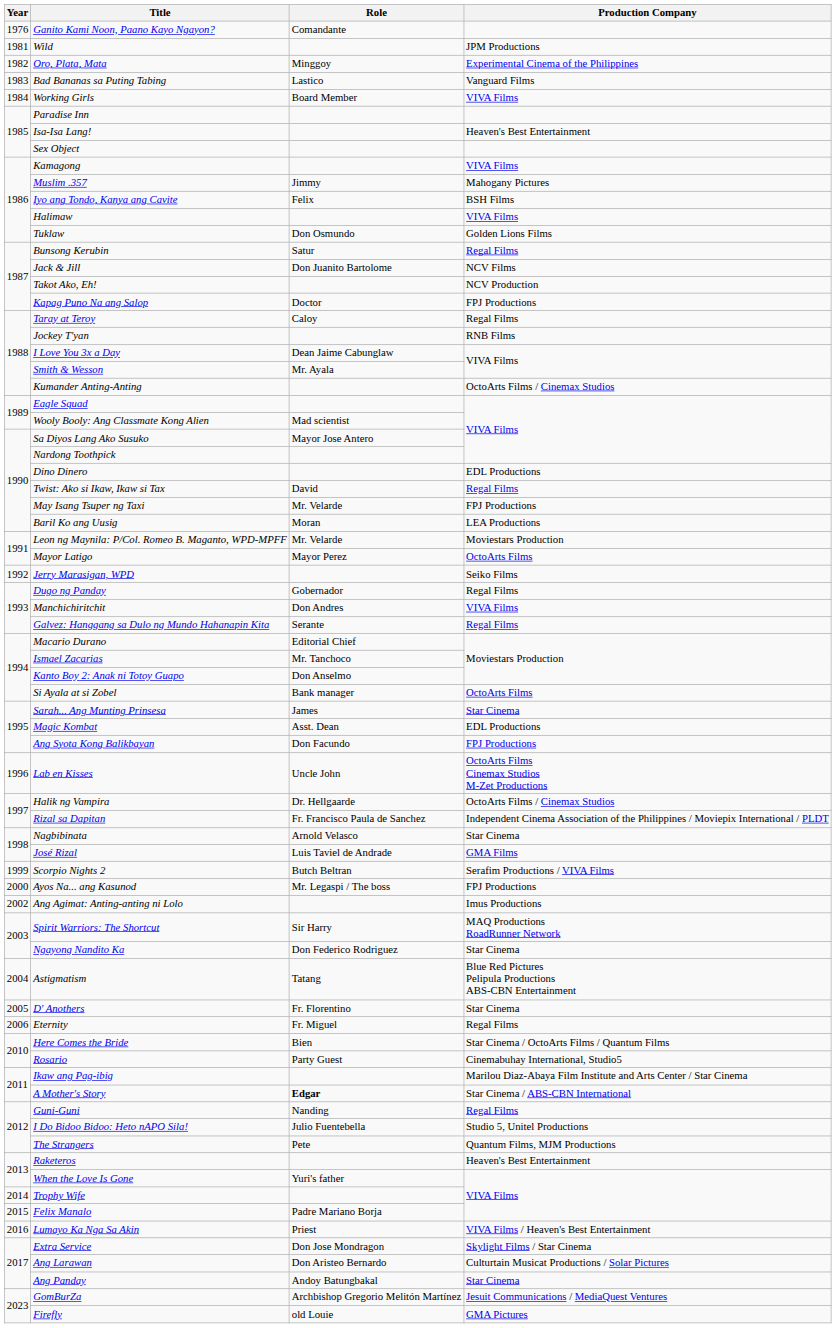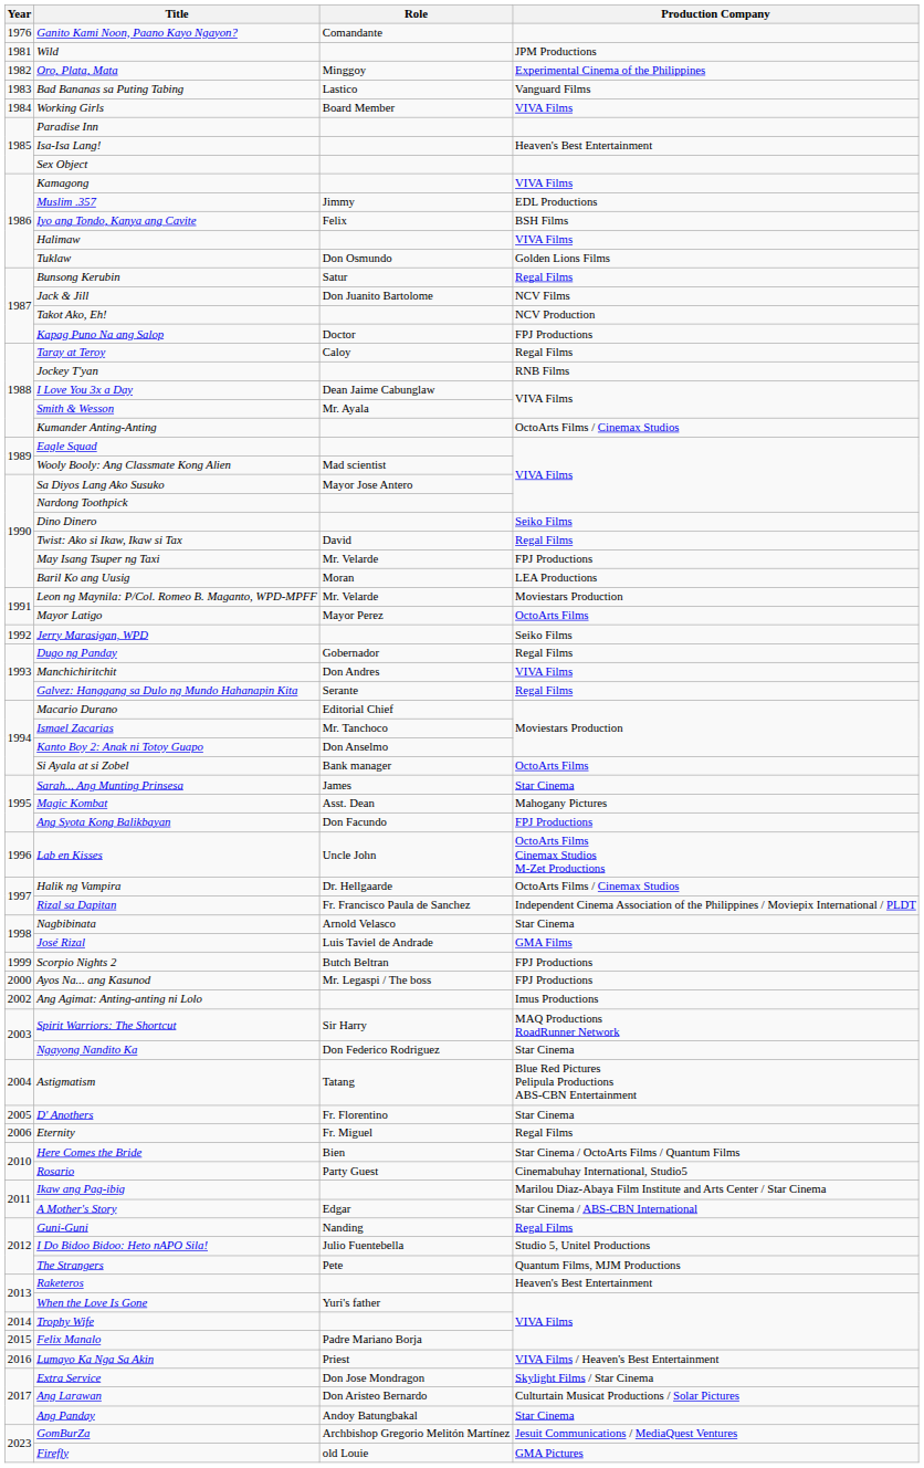 <table class="wikitable sortable">
 <tr>
 <th>Year</th>
 <th>Title</th>
 <th>Role</th>
 <th>Production Company</th>
 </tr>
 <tr>
 <td>1976</td>
 <td><em><a href='#'>Ganito Kami Noon, Paano Kayo Ngayon?</a></em></td>
 <td>Comandante</td>
 <td></td>
 </tr>
 <tr>
 <td>1981</td>
 <td><em>Wild</em></td>
 <td></td>
 <td>JPM Productions</td>
 </tr>
 <tr>
 <td>1982</td>
 <td><em><a href='#'>Oro, Plata, Mata</a></em></td>
 <td>Minggoy</td>
 <td><a href='#'>Experimental Cinema of the Philippines</a></td>
 </tr>
 <tr>
 <td>1983</td>
 <td><em>Bad Bananas sa Puting Tabing</em></td>
 <td>Lastico</td>
 <td>Vanguard Films</td>
 </tr>
 <tr>
 <td>1984</td>
 <td><em>Working Girls</em></td>
 <td>Board Member</td>
 <td><a href='#'>VIVA Films</a></td>
 </tr>
 <tr>
 <td rowspan="3">1985</td>
 <td><em>Paradise Inn</em></td>
 <td></td>
 <td></td>
 </tr>
 <tr>
 <td><em>Isa-Isa Lang!</em></td>
 <td></td>
 <td>Heaven's Best Entertainment</td>
 </tr>
 <tr>
 <td><em>Sex Object</em></td>
 <td></td>
 <td></td>
 </tr>
 <tr>
 <td rowspan="5">1986</td>
 <td><em>Kamagong</em></td>
 <td></td>
 <td><a href='#'>VIVA Films</a></td>
 </tr>
 <tr>
 <td><em><a href='#'>Muslim .357</a></em></td>
 <td>Jimmy</td>
-<td>Mahogany Pictures</td>
+<td>EDL Productions</td>
 </tr>
 <tr>
 <td><em><a href='#'>Iyo ang Tondo, Kanya ang Cavite</a></em></td>
 <td>Felix</td>
 <td>BSH Films</td>
 </tr>
 <tr>
 <td><em>Halimaw</em></td>
 <td></td>
 <td><a href='#'>VIVA Films</a></td>
 </tr>
 <tr>
 <td><em>Tuklaw</em></td>
 <td>Don Osmundo</td>
 <td>Golden Lions Films</td>
 </tr>
 <tr>
 <td rowspan="4">1987</td>
 <td><em>Bunsong Kerubin</em></td>
 <td>Satur</td>
 <td><a href='#'>Regal Films</a></td>
 </tr>
 <tr>
 <td><em>Jack & Jill</em></td>
 <td>Don Juanito Bartolome</td>
 <td>NCV Films</td>
 </tr>
 <tr>
 <td><em>Takot Ako, Eh!</em></td>
 <td></td>
 <td>NCV Production</td>
 </tr>
 <tr>
 <td><em><a href='#'>Kapag Puno Na ang Salop</a></em></td>
 <td>Doctor</td>
 <td>FPJ Productions</td>
 </tr>
 <tr>
 <td rowspan="5">1988</td>
 <td><em><a href='#'>Taray at Teroy</a></em></td>
 <td>Caloy</td>
 <td>Regal Films </td>
 </tr>
 <tr>
 <td><em>Jockey T'yan</em></td>
 <td></td>
 <td>RNB Films </td>
 </tr>
 <tr>
 <td><em><a href='#'>I Love You 3x a Day</a></em></td>
 <td>Dean Jaime Cabunglaw</td>
 <td rowspan="2">VIVA Films </td>
 </tr>
 <tr>
 <td><em><a href='#'>Smith & Wesson</a></em></td>
 <td>Mr. Ayala </td>
 </tr>
 <tr>
 <td><em>Kumander Anting-Anting</em></td>
 <td></td>
 <td>OctoArts Films / <a href='#'>Cinemax Studios</a></td>
 </tr>
 <tr>
 <td rowspan="2">1989</td>
 <td><em><a href='#'>Eagle Squad</a></em></td>
 <td></td>
 <td rowspan="4"><a href='#'>VIVA Films</a></td>
 </tr>
 <tr>
 <td><em>Wooly Booly: Ang Classmate Kong Alien</em></td>
 <td>Mad scientist</td>
 </tr>
 <tr>
 <td rowspan="6">1990</td>
 <td><em>Sa Diyos Lang Ako Susuko</em></td>
 <td>Mayor Jose Antero</td>
 </tr>
 <tr>
 <td><em>Nardong Toothpick</em></td>
 <td></td>
 </tr>
 <tr>
 <td><em>Dino Dinero</em></td>
 <td></td>
-<td>EDL Productions</td>
+<td><a href='#'>Seiko Films</a></td>
 </tr>
 <tr>
 <td><em>Twist: Ako si Ikaw, Ikaw si Tax</em></td>
 <td>David</td>
 <td><a href='#'>Regal Films</a></td>
 </tr>
 <tr>
 <td><em>May Isang Tsuper ng Taxi</em></td>
 <td>Mr. Velarde</td>
 <td>FPJ Productions</td>
 </tr>
 <tr>
 <td><em>Baril Ko ang Uusig</em></td>
 <td>Moran</td>
 <td>LEA Productions</td>
 </tr>
 <tr>
 <td rowspan="2">1991</td>
 <td><em>Leon ng Maynila: P/Col. Romeo B. Maganto, WPD-MPFF</em></td>
 <td>Mr. Velarde</td>
 <td>Moviestars Production </td>
 </tr>
 <tr>
 <td><em>Mayor Latigo</em></td>
 <td>Mayor Perez</td>
 <td><a href='#'>OctoArts Films</a></td>
 </tr>
 <tr>
 <td>1992</td>
 <td><em><a href='#'>Jerry Marasigan, WPD</a></em></td>
 <td></td>
 <td>Seiko Films</td>
 </tr>
 <tr>
 <td rowspan="3">1993</td>
 <td><em><a href='#'>Dugo ng Panday</a></em></td>
 <td>Gobernador</td>
 <td>Regal Films</td>
 </tr>
 <tr>
 <td><em>Manchichiritchit</em></td>
 <td>Don Andres</td>
 <td><a href='#'>VIVA Films</a></td>
 </tr>
 <tr>
 <td><em><a href='#'>Galvez: Hanggang sa Dulo ng Mundo Hahanapin Kita</a></em></td>
 <td>Serante</td>
 <td><a href='#'>Regal Films</a></td>
 </tr>
 <tr>
 <td rowspan="4">1994</td>
 <td><em>Macario Durano</em></td>
 <td>Editorial Chief</td>
 <td rowspan="3">Moviestars Production</td>
 </tr>
 <tr>
 <td><em><a href='#'>Ismael Zacarias</a></em></td>
 <td>Mr. Tanchoco</td>
 </tr>
 <tr>
 <td><em><a href='#'>Kanto Boy 2: Anak ni Totoy Guapo</a></em></td>
 <td>Don Anselmo</td>
 </tr>
 <tr>
 <td><em>Si Ayala at si Zobel</em></td>
 <td>Bank manager</td>
 <td><a href='#'>OctoArts Films</a></td>
 </tr>
 <tr>
 <td rowspan="3">1995</td>
 <td><em><a href='#'>Sarah... Ang Munting Prinsesa</a></em></td>
 <td>James</td>
 <td><a href='#'>Star Cinema</a></td>
 </tr>
 <tr>
 <td><em><a href='#'>Magic Kombat</a></em></td>
 <td>Asst. Dean</td>
-<td>EDL Productions</td>
+<td>Mahogany Pictures</td>
 </tr>
 <tr>
 <td><em><a href='#'>Ang Syota Kong Balikbayan</a></em></td>
 <td>Don Facundo</td>
 <td><a href='#'>FPJ Productions</a></td>
 </tr>
 <tr>
 <td>1996</td>
 <td><em><a href='#'>Lab en Kisses</a></em></td>
 <td>Uncle John</td>
 <td><a href='#'>OctoArts Films</a><br><a href='#'>Cinemax Studios</a><br><a href='#'>M-Zet Productions</a></td>
 </tr>
 <tr>
 <td rowspan="2">1997</td>
 <td><em>Halik ng Vampira</em></td>
 <td>Dr. Hellgaarde</td>
 <td>OctoArts Films / <a href='#'>Cinemax Studios</a></td>
 </tr>
 <tr>
 <td><em><a href='#'>Rizal sa Dapitan</a></em></td>
 <td>Fr. Francisco Paula de Sanchez</td>
 <td>Independent Cinema Association of the Philippines / Moviepix International / <a href='#'>PLDT</a></td>
 </tr>
 <tr>
 <td rowspan="2">1998</td>
 <td><em>Nagbibinata</em></td>
 <td>Arnold Velasco</td>
 <td>Star Cinema</td>
 </tr>
 <tr>
 <td><em><a href='#'>José Rizal</a></em></td>
 <td>Luis Taviel de Andrade</td>
 <td><a href='#'>GMA Films</a></td>
 </tr>
 <tr>
 <td>1999</td>
 <td><em>Scorpio Nights 2</em></td>
 <td>Butch Beltran</td>
-<td>Serafim Productions / <a href='#'>VIVA Films</a></td>
+<td>FPJ Productions</td>
 </tr>
 <tr>
 <td>2000</td>
 <td><em>Ayos Na... ang Kasunod</em></td>
 <td>Mr. Legaspi / The boss</td>
 <td>FPJ Productions</td>
 </tr>
 <tr>
 <td>2002</td>
 <td><em>Ang Agimat: Anting-anting ni Lolo</em></td>
 <td></td>
 <td>Imus Productions</td>
 </tr>
 <tr>
 <td rowspan="2">2003</td>
 <td><em><a href='#'>Spirit Warriors: The Shortcut</a></em></td>
 <td>Sir Harry</td>
 <td>MAQ Productions<br><a href='#'>RoadRunner Network</a></td>
 </tr>
 <tr>
 <td><em><a href='#'>Ngayong Nandito Ka</a></em></td>
 <td>Don Federico Rodriguez</td>
 <td>Star Cinema</td>
 </tr>
 <tr>
 <td>2004</td>
 <td><em>Astigmatism</em></td>
 <td>Tatang</td>
 <td>Blue Red Pictures<br>Pelipula Productions<br>ABS-CBN Entertainment</td>
 </tr>
 <tr>
 <td>2005</td>
 <td><em><a href='#'>D' Anothers</a></em></td>
 <td>Fr. Florentino</td>
 <td>Star Cinema</td>
 </tr>
 <tr>
 <td>2006</td>
 <td><em>Eternity</em></td>
 <td>Fr. Miguel</td>
 <td>Regal Films</td>
 </tr>
 <tr>
 <td rowspan="2">2010</td>
 <td><em><a href='#'>Here Comes the Bride</a></em></td>
 <td>Bien</td>
 <td>Star Cinema / OctoArts Films / Quantum Films</td>
 </tr>
 <tr>
 <td><em><a href='#'>Rosario</a></em></td>
 <td>Party Guest</td>
 <td>Cinemabuhay International, Studio5</td>
 </tr>
 <tr>
 <td rowspan="2">2011</td>
 <td><em><a href='#'>Ikaw ang Pag-ibig</a></em></td>
 <td></td>
 <td>Marilou Diaz-Abaya Film Institute and Arts Center / Star Cinema</td>
 </tr>
 <tr>
 <td><em><a href='#'>A Mother's Story</a></em></td>
-<td><strong>Edgar</strong></td>
+<td>Edgar</td>
 <td>Star Cinema / <a href='#'>ABS-CBN International</a></td>
 </tr>
 <tr>
 <td rowspan="3">2012</td>
 <td><em><a href='#'>Guni-Guni</a></em></td>
 <td>Nanding</td>
 <td><a href='#'>Regal Films</a></td>
 </tr>
 <tr>
 <td><em><a href='#'>I Do Bidoo Bidoo: Heto nAPO Sila!</a></em></td>
 <td>Julio Fuentebella</td>
 <td>Studio 5, Unitel Productions</td>
 </tr>
 <tr>
 <td><em><a href='#'>The Strangers</a></em></td>
 <td>Pete</td>
 <td>Quantum Films, MJM Productions</td>
 </tr>
 <tr>
 <td rowspan="2">2013</td>
 <td><em><a href='#'>Raketeros</a></em></td>
 <td></td>
 <td>Heaven's Best Entertainment</td>
 </tr>
 <tr>
 <td><em><a href='#'>When the Love Is Gone</a></em></td>
 <td>Yuri's father</td>
 <td rowspan="3"><a href='#'>VIVA Films</a></td>
 </tr>
 <tr>
 <td>2014</td>
 <td><em><a href='#'>Trophy Wife</a></em></td>
 <td></td>
 </tr>
 <tr>
 <td>2015</td>
 <td><em><a href='#'>Felix Manalo</a></em></td>
 <td>Padre Mariano Borja</td>
 </tr>
 <tr>
 <td>2016</td>
 <td><em><a href='#'>Lumayo Ka Nga Sa Akin</a></em></td>
 <td>Priest</td>
 <td><a href='#'>VIVA Films</a> / Heaven's Best Entertainment</td>
 </tr>
 <tr>
 <td rowspan="3">2017</td>
 <td><em><a href='#'>Extra Service</a></em></td>
 <td>Don Jose Mondragon</td>
 <td><a href='#'>Skylight Films</a> / Star Cinema</td>
 </tr>
 <tr>
 <td><em><a href='#'>Ang Larawan</a></em></td>
 <td>Don Aristeo Bernardo</td>
 <td>Culturtain Musicat Productions / <a href='#'>Solar Pictures</a></td>
 </tr>
 <tr>
 <td><em><a href='#'>Ang Panday</a></em></td>
 <td>Andoy Batungbakal</td>
 <td><a href='#'>Star Cinema</a></td>
 </tr>
 <tr>
 <td rowspan="2">2023</td>
 <td><em><a href='#'>GomBurZa</a></em></td>
 <td>Archbishop Gregorio Melitón Martínez</td>
 <td><a href='#'>Jesuit Communications</a> / <a href='#'>MediaQuest Ventures</a></td>
 </tr>
 <tr>
 <td><em><a href='#'>Firefly</a></em></td>
 <td>old Louie</td>
 <td><a href='#'>GMA Pictures</a></td>
 </tr>
 </table>
